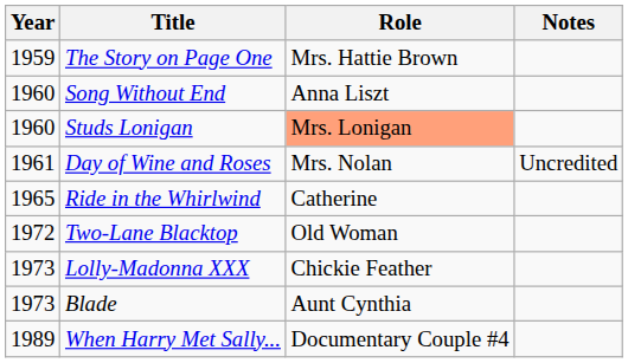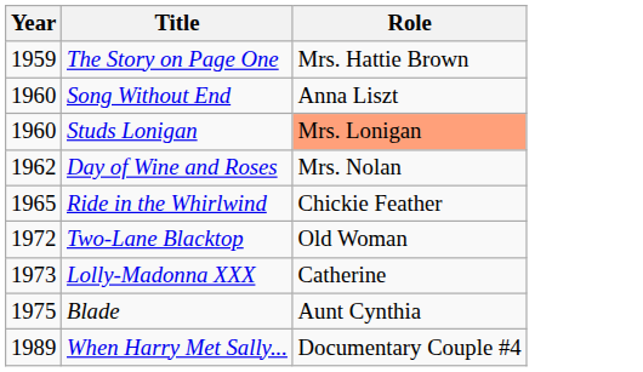 <table class="wikitable sortable">
 <tr>
 <th>Year</th>
 <th>Title</th>
 <th>Role</th>
-<th class="unsortable">Notes</th>
 </tr>
 <tr>
 <td>1959</td>
 <td><em><a href='#'>The Story on Page One</a></em></td>
 <td>Mrs. Hattie Brown</td>
-<td></td>
 </tr>
 <tr>
 <td>1960</td>
 <td><em><a href='#'>Song Without End</a></em></td>
 <td>Anna Liszt</td>
-<td></td>
 </tr>
 <tr>
 <td>1960</td>
 <td><em><a href='#'>Studs Lonigan</a></em></td>
 <td style="background: lightsalmon;">Mrs. Lonigan</td>
-<td></td>
 </tr>
 <tr>
-<td>1961</td>
+<td>1962</td>
 <td><em><a href='#'>Day of Wine and Roses</a></em></td>
 <td>Mrs. Nolan</td>
-<td>Uncredited</td>
 </tr>
 <tr>
 <td>1965</td>
 <td><em><a href='#'>Ride in the Whirlwind</a></em></td>
-<td>Catherine</td>
-<td></td>
+<td>Chickie Feather</td>
 </tr>
 <tr>
 <td>1972</td>
 <td><em><a href='#'>Two-Lane Blacktop</a></em></td>
 <td>Old Woman</td>
-<td></td>
 </tr>
 <tr>
 <td>1973</td>
 <td><em><a href='#'>Lolly-Madonna XXX</a></em></td>
-<td>Chickie Feather</td>
-<td></td>
+<td>Catherine</td>
 </tr>
 <tr>
-<td>1973</td>
+<td>1975</td>
 <td><em>Blade</em></td>
 <td>Aunt Cynthia</td>
-<td></td>
 </tr>
 <tr>
 <td>1989</td>
 <td><em><a href='#'>When Harry Met Sally...</a></em></td>
 <td>Documentary Couple #4</td>
-<td></td>
 </tr>
 </table>
